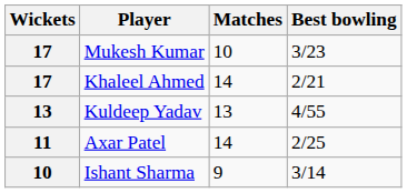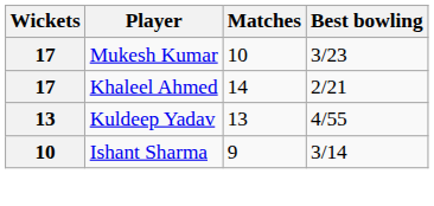 <table class="wikitable">
 <tr>
 <th>Wickets</th>
 <th>Player</th>
 <th>Matches</th>
 <th>Best bowling</th>
 </tr>
 <tr>
 <th>17</th>
 <td><a href='#'>Mukesh Kumar</a></td>
 <td>10</td>
 <td>3/23</td>
 </tr>
 <tr>
 <th>17</th>
 <td><a href='#'>Khaleel Ahmed</a></td>
 <td>14</td>
 <td>2/21</td>
 </tr>
 <tr>
 <th>13</th>
 <td><a href='#'>Kuldeep Yadav</a></td>
 <td>13</td>
 <td>4/55</td>
 </tr>
 <tr>
-<th>11</th>
-<td><a href='#'>Axar Patel</a></td>
-<td>14</td>
-<td>2/25</td>
-</tr>
-<tr>
 <th>10</th>
 <td><a href='#'>Ishant Sharma</a></td>
 <td>9</td>
 <td>3/14</td>
 </tr>
 </table>
